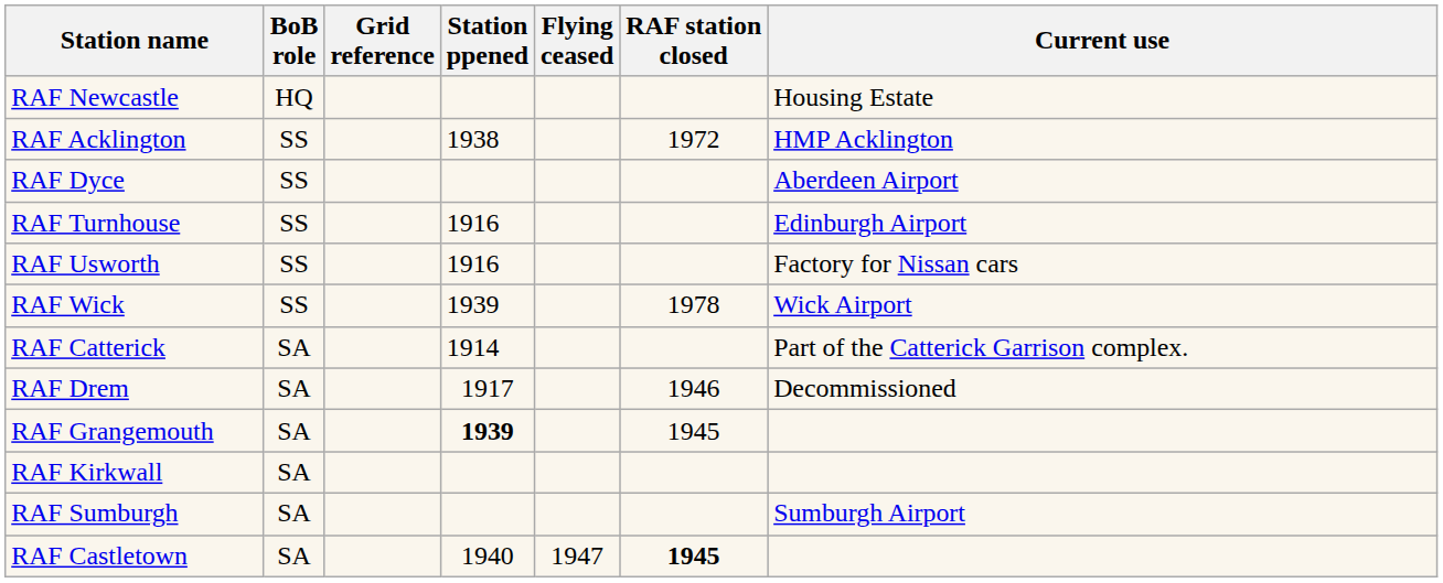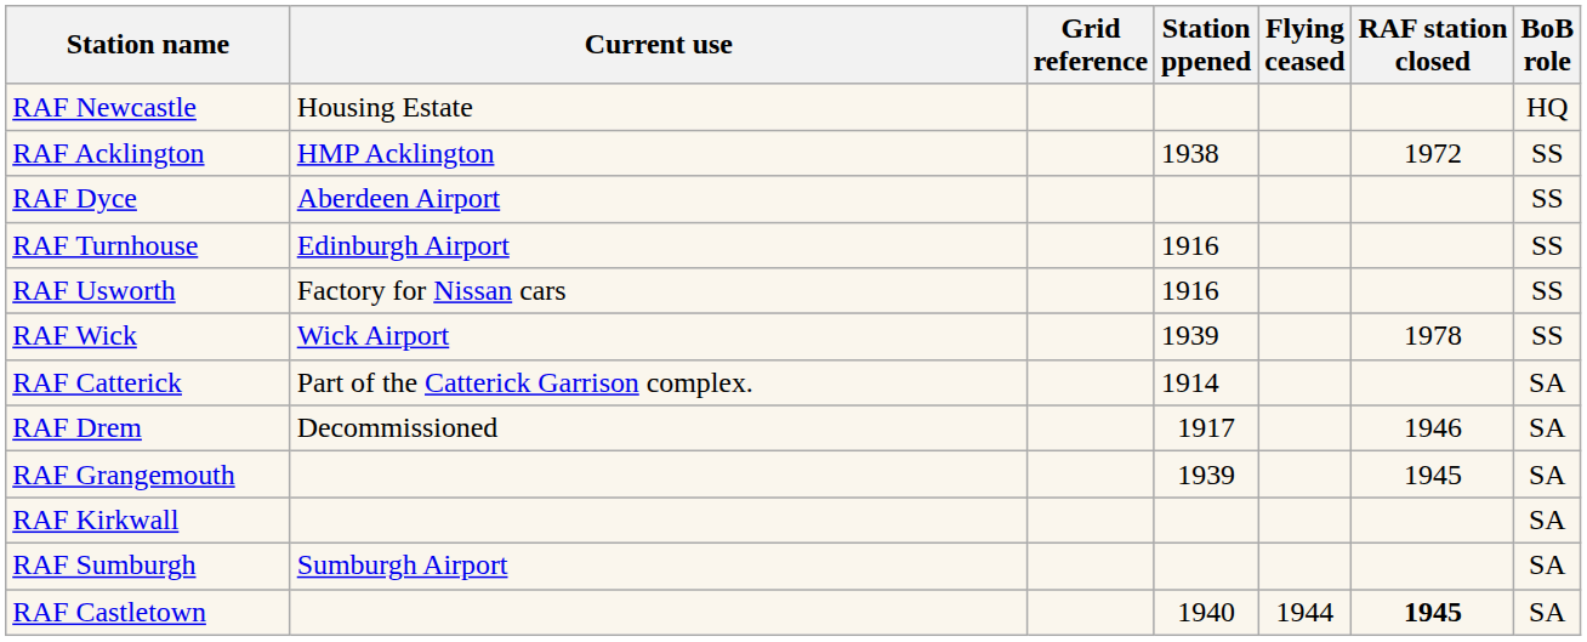 <table class="wikitable">
 <tr>
 <th style="width:150px; ">Station name</th>
-<th>BoB<br>role</th>
+<th style="width:400px; ">Current use</th>
 <th>Grid<br>reference</th>
 <th>Station<br>ppened</th>
 <th>Flying<br>ceased</th>
 <th>RAF station<br>closed</th>
-<th style="width:400px; ">Current use</th>
+<th>BoB<br>role</th>
 </tr>
 <tr style="vertical-align:top; background:#faf6ed;">
 <td><a href='#'>RAF Newcastle</a></td>
-<td style="text-align:center; ">HQ</td>
+<td>Housing Estate</td>
 <td style="text-align:center; background:#faf6ed;"></td>
 <td style="background:#faf6ed;"></td>
 <td style="background:#faf6ed;"></td>
 <td style="text-align:center;"></td>
-<td>Housing Estate</td>
+<td style="text-align:center; ">HQ</td>
 </tr>
 <tr valign="top">
 <td style="background:#faf6ed;"><a href='#'>RAF Acklington</a></td>
-<td style="text-align:center; background:#faf6ed;">SS</td>
+<td style="background:#faf6ed;"><a href='#'>HMP Acklington</a></td>
 <td style="text-align:center; background:#faf6ed;"></td>
 <td style="background:#faf6ed;">1938</td>
 <td style="background:#faf6ed;"></td>
 <td style="background:#faf6ed; text-align:center;">1972</td>
-<td style="background:#faf6ed;"><a href='#'>HMP Acklington</a></td>
+<td style="text-align:center; background:#faf6ed;">SS</td>
 </tr>
 <tr valign="top">
 <td style="background:#faf6ed;"><a href='#'>RAF Dyce</a></td>
-<td style="text-align:center; background:#faf6ed;">SS</td>
+<td style="background:#faf6ed;"><a href='#'>Aberdeen Airport</a></td>
 <td style="text-align:center; background:#faf6ed;"></td>
 <td style="background:#faf6ed;"></td>
 <td style="background:#faf6ed;"></td>
 <td style="background:#faf6ed; text-align:center;"></td>
-<td style="background:#faf6ed;"><a href='#'>Aberdeen Airport</a></td>
+<td style="text-align:center; background:#faf6ed;">SS</td>
 </tr>
 <tr valign="top">
 <td style="background:#faf6ed;"><a href='#'>RAF Turnhouse</a></td>
-<td style="text-align:center; background:#faf6ed;">SS</td>
+<td style="background:#faf6ed;"><a href='#'>Edinburgh Airport</a></td>
 <td style="text-align:center; background:#faf6ed;"></td>
 <td style="background:#faf6ed;">1916</td>
 <td style="background:#faf6ed;"></td>
 <td style="background:#faf6ed; text-align:center;"></td>
-<td style="background:#faf6ed;"><a href='#'>Edinburgh Airport</a></td>
+<td style="text-align:center; background:#faf6ed;">SS</td>
 </tr>
 <tr valign="top">
 <td style="background:#faf6ed;"><a href='#'>RAF Usworth</a></td>
-<td style="text-align:center; background:#faf6ed;">SS</td>
+<td style="background:#faf6ed;">Factory for <a href='#'>Nissan</a> cars</td>
 <td style="text-align:center; background:#faf6ed;"></td>
 <td style="background:#faf6ed;">1916</td>
 <td style="background:#faf6ed;"></td>
 <td style="background:#faf6ed; text-align:center;"></td>
-<td style="background:#faf6ed;">Factory for <a href='#'>Nissan</a> cars</td>
+<td style="text-align:center; background:#faf6ed;">SS</td>
 </tr>
 <tr valign="top">
 <td style="background:#faf6ed;"><a href='#'>RAF Wick</a></td>
-<td style="text-align:center; background:#faf6ed;">SS</td>
+<td style="background:#faf6ed;"><a href='#'>Wick Airport</a></td>
 <td style="text-align:center; background:#faf6ed;"></td>
 <td style="background:#faf6ed;">1939</td>
 <td style="background:#faf6ed;"></td>
 <td style="background:#faf6ed; text-align:center;">1978</td>
-<td style="background:#faf6ed;"><a href='#'>Wick Airport</a></td>
+<td style="text-align:center; background:#faf6ed;">SS</td>
 </tr>
 <tr valign="top">
 <td style="background:#faf6ed;"><a href='#'>RAF Catterick</a></td>
-<td style="text-align:center; background:#faf6ed;">SA</td>
+<td style="background:#faf6ed;">Part of the <a href='#'>Catterick Garrison</a> complex.</td>
 <td style="text-align:center; background:#faf6ed;"></td>
 <td style="background:#faf6ed;">1914</td>
 <td style="background:#faf6ed;"></td>
 <td style="background:#faf6ed; text-align:center;"></td>
-<td style="background:#faf6ed;">Part of the <a href='#'>Catterick Garrison</a> complex.</td>
+<td style="text-align:center; background:#faf6ed;">SA</td>
 </tr>
 <tr valign="top">
 <td style="background:#faf6ed;"><a href='#'>RAF Drem</a></td>
-<td style="text-align:center; background:#faf6ed;">SA</td>
+<td style="background:#faf6ed;">Decommissioned</td>
 <td style="text-align:center; background:#faf6ed;"></td>
 <td style="background:#faf6ed; text-align:center;">1917</td>
 <td style="background:#faf6ed; text-align:center;"></td>
 <td style="background:#faf6ed; text-align:center;">1946</td>
-<td style="background:#faf6ed;">Decommissioned</td>
+<td style="text-align:center; background:#faf6ed;">SA</td>
 </tr>
 <tr valign="top">
 <td style="background:#faf6ed;"><a href='#'>RAF Grangemouth</a></td>
-<td style="text-align:center; background:#faf6ed;">SA</td>
+<td style="background:#faf6ed;"></td>
 <td style="text-align:center; background:#faf6ed;"></td>
-<td style="background:#faf6ed; text-align:center;"><strong>1939</strong></td>
+<td style="background:#faf6ed; text-align:center;">1939</td>
 <td style="background:#faf6ed; text-align:center;"></td>
 <td style="background:#faf6ed; text-align:center;">1945</td>
-<td style="background:#faf6ed;"></td>
+<td style="text-align:center; background:#faf6ed;">SA</td>
 </tr>
 <tr style="vertical-align:top; background:#faf6ed;">
 <td><a href='#'>RAF Kirkwall</a></td>
-<td style="text-align:center; ">SA</td>
+<td style="background:#faf6ed;"></td>
 <td style="text-align:center; background:#faf6ed;"></td>
 <td style="background:#faf6ed; text-align:center;"></td>
 <td style="background:#faf6ed; text-align:center;"></td>
 <td style="text-align:center;"></td>
-<td style="background:#faf6ed;"></td>
+<td style="text-align:center; ">SA</td>
 </tr>
 <tr style="vertical-align:top; background:#faf6ed;">
 <td><a href='#'>RAF Sumburgh</a></td>
-<td style="text-align:center; ">SA</td>
+<td><a href='#'>Sumburgh Airport</a></td>
 <td style="text-align:center; background:#faf6ed;"></td>
 <td style="background:#faf6ed;"></td>
 <td style="background:#faf6ed;"></td>
 <td style="text-align:center;"></td>
-<td><a href='#'>Sumburgh Airport</a></td>
+<td style="text-align:center; ">SA</td>
 </tr>
 <tr valign="top">
 <td style="background:#faf6ed;"><a href='#'>RAF Castletown</a></td>
-<td style="text-align:center; background:#faf6ed;">SA</td>
+<td style="background:#faf6ed;"></td>
 <td style="text-align:center; background:#faf6ed;"></td>
 <td style="background:#faf6ed; text-align:center;">1940</td>
-<td style="background:#faf6ed; text-align:center;">1947</td>
+<td style="background:#faf6ed; text-align:center;">1944</td>
 <td style="background:#faf6ed; text-align:center;"><strong>1945</strong></td>
-<td style="background:#faf6ed;"></td>
+<td style="text-align:center; background:#faf6ed;">SA</td>
 </tr>
 </table>
